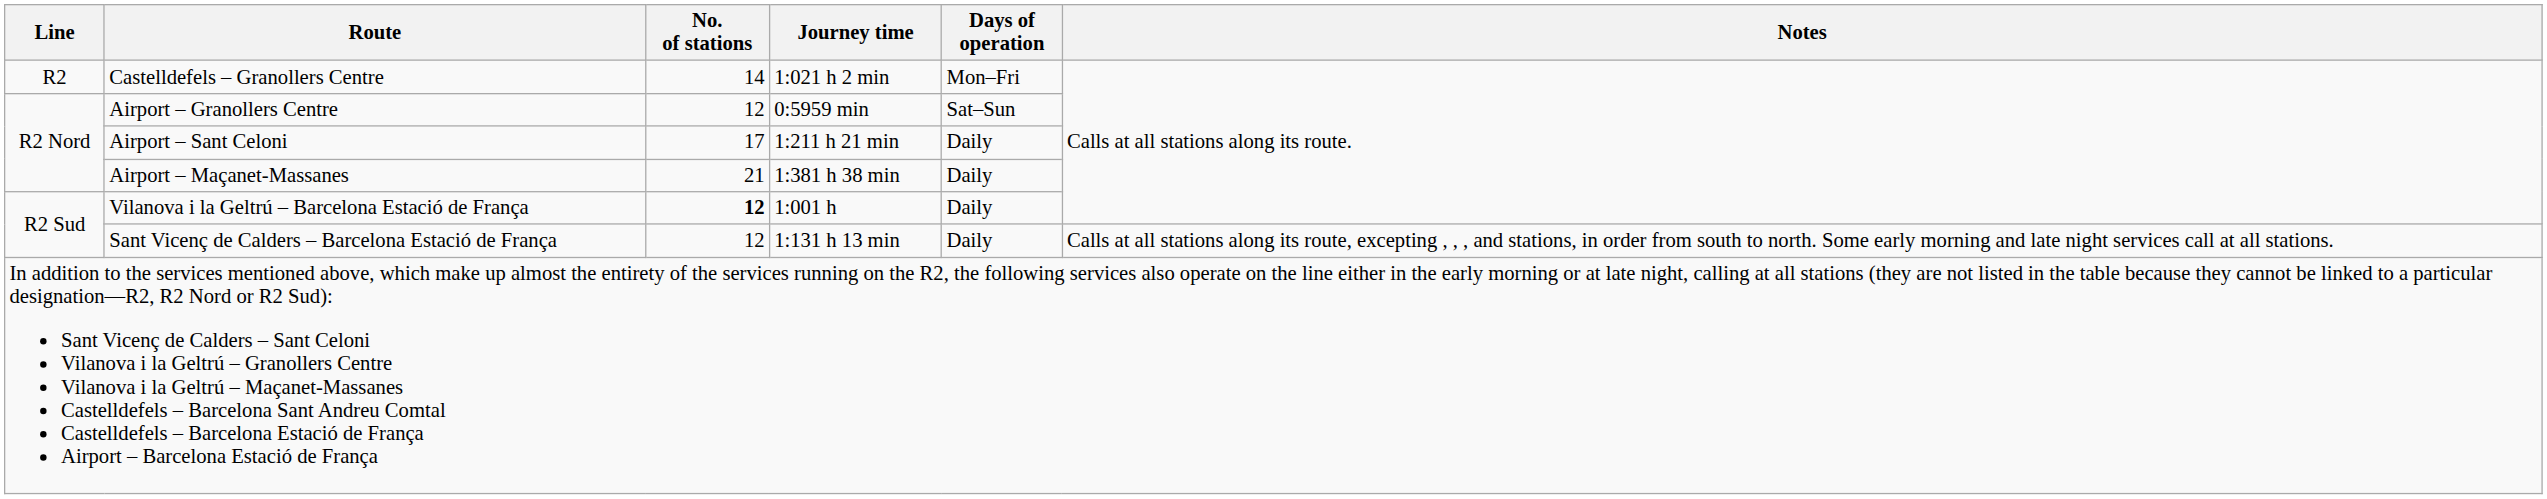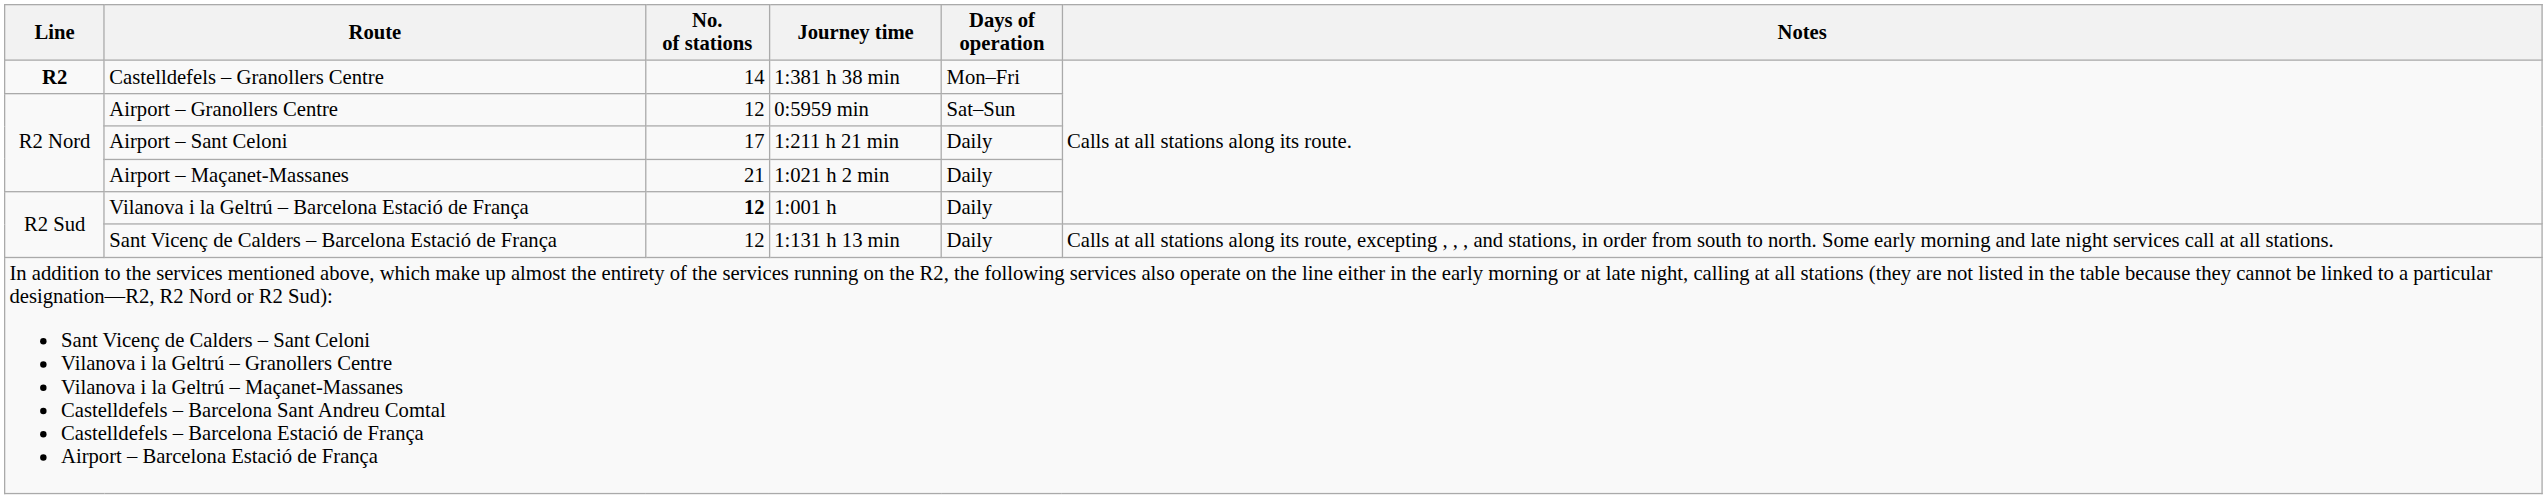 <table class="wikitable sortable">
 <tr>
 <th>Line</th>
 <th>Route</th>
 <th>No.<br> of stations</th>
 <th>Journey time</th>
 <th>Days of<br> operation</th>
 <th class=unsortable>Notes</th>
 </tr>
 <tr>
-<td align=center><span>R2</span></td>
+<td align=center><strong><span>R2</span></strong></td>
 <td>Castelldefels – Granollers Centre</td>
 <td align=right>14</td>
-<td><span>1:02</span>1 h 2 min</td>
+<td><span>1:38</span>1 h 38 min</td>
 <td>Mon–Fri</td>
 <td rowspan=5>Calls at all stations along its route.</td>
 </tr>
 <tr>
 <td rowspan=3 align=center><span>R2 Nord</span></td>
 <td>Airport – Granollers Centre</td>
 <td align=right>12</td>
 <td><span>0:59</span>59 min</td>
 <td>Sat–Sun</td>
 </tr>
 <tr>
 <td>Airport – Sant Celoni</td>
 <td align=right>17</td>
 <td><span>1:21</span>1 h 21 min</td>
 <td>Daily</td>
 </tr>
 <tr>
 <td>Airport – Maçanet-Massanes</td>
 <td align=right>21</td>
-<td><span>1:38</span>1 h 38 min</td>
+<td><span>1:02</span>1 h 2 min</td>
 <td>Daily</td>
 </tr>
 <tr>
 <td rowspan=2 align=center><span>R2 Sud</span></td>
 <td>Vilanova i la Geltrú – Barcelona Estació de França</td>
 <td align=right><strong>12</strong></td>
 <td><span>1:00</span>1 h</td>
 <td>Daily</td>
 </tr>
 <tr>
 <td>Sant Vicenç de Calders – Barcelona Estació de França</td>
 <td align=right>12</td>
 <td><span>1:13</span>1 h 13 min</td>
 <td>Daily</td>
 <td>Calls at all stations along its route, excepting , , ,  and  stations, in order from south to north. Some early morning and late night services call at all stations.</td>
 </tr>
 <tr class="sortbottom">
 <td colspan="6" style="text-align:left;">In addition to the services mentioned above, which make up almost the entirety of the services running on the R2, the following services also operate on the line either in the early morning or at late night, calling at all stations (they are not listed in the table because they cannot be linked to a particular designation—R2, R2 Nord or R2 Sud):<br><ul><li>Sant Vicenç de Calders – Sant Celoni</li><li>Vilanova i la Geltrú – Granollers Centre</li><li>Vilanova i la Geltrú – Maçanet-Massanes</li><li>Castelldefels – Barcelona Sant Andreu Comtal</li><li>Castelldefels – Barcelona Estació de França</li><li>Airport – Barcelona Estació de França</li></ul></td>
 </tr>
 </table>
